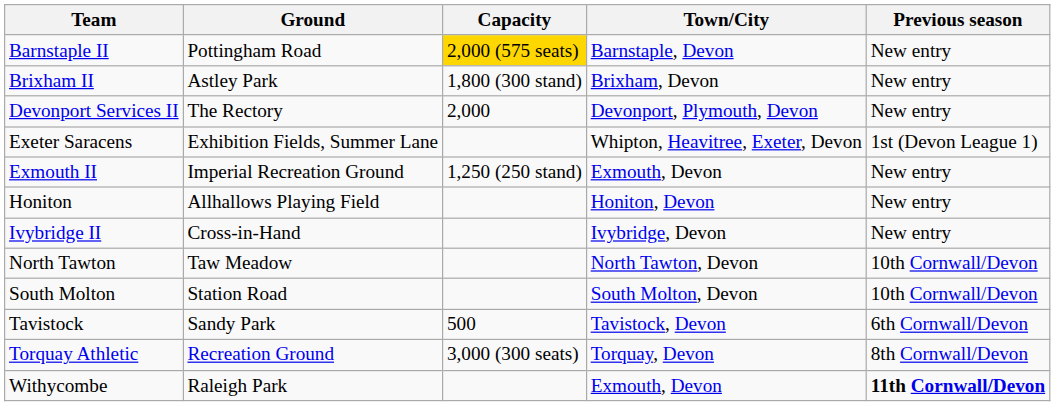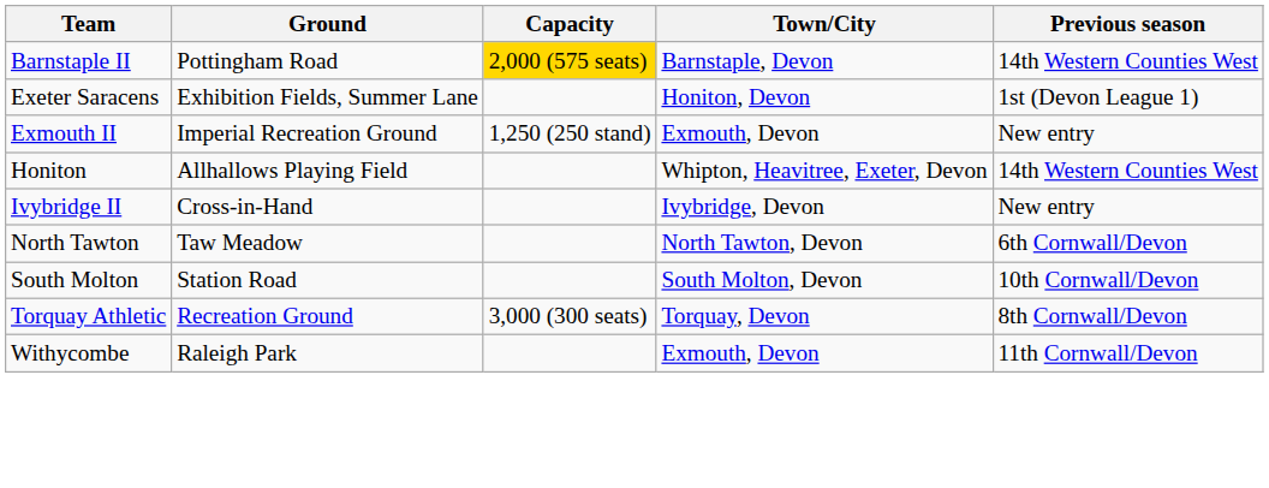 <table class="wikitable sortable">
 <tr>
 <th>Team</th>
 <th>Ground</th>
 <th>Capacity</th>
 <th>Town/City</th>
 <th>Previous season</th>
 </tr>
 <tr>
 <td><a href='#'>Barnstaple II</a></td>
 <td>Pottingham Road</td>
 <td style="background: gold;">2,000 (575 seats)</td>
 <td><a href='#'>Barnstaple</a>, <a href='#'>Devon</a></td>
-<td>New entry</td>
-</tr>
-<tr>
-<td><a href='#'>Brixham II</a></td>
-<td>Astley Park</td>
-<td>1,800 (300 stand)</td>
-<td><a href='#'>Brixham</a>, Devon</td>
-<td>New entry</td>
-</tr>
-<tr>
-<td><a href='#'>Devonport Services II</a></td>
-<td>The Rectory</td>
-<td>2,000</td>
-<td><a href='#'>Devonport</a>, <a href='#'>Plymouth</a>, <a href='#'>Devon</a></td>
-<td>New entry</td>
+<td>14th <a href='#'>Western Counties West</a></td>
 </tr>
 <tr>
 <td>Exeter Saracens</td>
 <td>Exhibition Fields, Summer Lane</td>
 <td></td>
-<td>Whipton, <a href='#'>Heavitree</a>, <a href='#'>Exeter</a>, Devon</td>
+<td><a href='#'>Honiton</a>, <a href='#'>Devon</a></td>
 <td>1st (Devon League 1)</td>
 </tr>
 <tr>
 <td><a href='#'>Exmouth II</a></td>
 <td>Imperial Recreation Ground</td>
 <td>1,250 (250 stand)</td>
 <td><a href='#'>Exmouth</a>, Devon</td>
 <td>New entry</td>
 </tr>
 <tr>
 <td>Honiton</td>
 <td>Allhallows Playing Field</td>
 <td></td>
-<td><a href='#'>Honiton</a>, <a href='#'>Devon</a></td>
-<td>New entry</td>
+<td>Whipton, <a href='#'>Heavitree</a>, <a href='#'>Exeter</a>, Devon</td>
+<td>14th <a href='#'>Western Counties West</a></td>
 </tr>
 <tr>
 <td><a href='#'>Ivybridge II</a></td>
 <td>Cross-in-Hand</td>
 <td></td>
 <td><a href='#'>Ivybridge</a>, Devon</td>
 <td>New entry</td>
 </tr>
 <tr>
 <td>North Tawton</td>
 <td>Taw Meadow</td>
 <td></td>
 <td><a href='#'>North Tawton</a>, Devon</td>
-<td>10th <a href='#'>Cornwall/Devon</a></td>
+<td>6th <a href='#'>Cornwall/Devon</a></td>
 </tr>
 <tr>
 <td>South Molton</td>
 <td>Station Road</td>
 <td></td>
 <td><a href='#'>South Molton</a>, Devon</td>
 <td>10th <a href='#'>Cornwall/Devon</a></td>
-</tr>
-<tr>
-<td>Tavistock</td>
-<td>Sandy Park</td>
-<td>500</td>
-<td><a href='#'>Tavistock</a>, <a href='#'>Devon</a></td>
-<td>6th <a href='#'>Cornwall/Devon</a></td>
 </tr>
 <tr>
 <td><a href='#'>Torquay Athletic</a></td>
 <td><a href='#'>Recreation Ground</a></td>
 <td>3,000 (300 seats)</td>
 <td><a href='#'>Torquay</a>, <a href='#'>Devon</a></td>
 <td>8th <a href='#'>Cornwall/Devon</a></td>
 </tr>
 <tr>
 <td>Withycombe</td>
 <td>Raleigh Park</td>
 <td></td>
 <td><a href='#'>Exmouth</a>, <a href='#'>Devon</a></td>
-<td><strong>11th <a href='#'>Cornwall/Devon</a></strong></td>
+<td>11th <a href='#'>Cornwall/Devon</a></td>
 </tr>
 </table>
